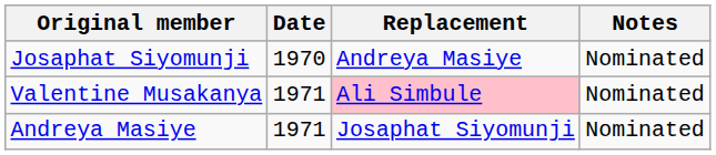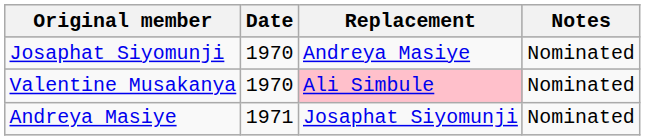 <table class=wikitable sortable">
 <tr>
 <th>Original member</th>
 <th>Date</th>
 <th>Replacement</th>
 <th>Notes</th>
 </tr>
 <tr>
 <td><a href='#'>Josaphat Siyomunji</a></td>
 <td>1970</td>
 <td><a href='#'>Andreya Masiye</a></td>
 <td>Nominated</td>
 </tr>
 <tr>
 <td><a href='#'>Valentine Musakanya</a></td>
-<td>1971</td>
+<td>1970</td>
 <td style="background: pink;"><a href='#'>Ali Simbule</a></td>
 <td>Nominated</td>
 </tr>
 <tr>
 <td><a href='#'>Andreya Masiye</a></td>
 <td>1971</td>
 <td><a href='#'>Josaphat Siyomunji</a></td>
 <td>Nominated</td>
 </tr>
 </table>
